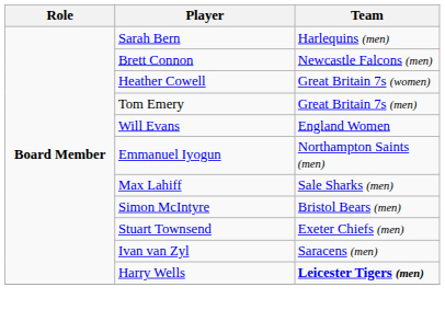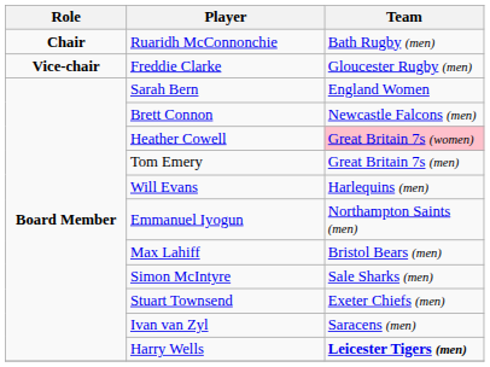 <table class="wikitable">
 <tr>
 <th width=120>Role</th>
 <th width=200>Player</th>
 <th width=160>Team</th>
 </tr>
 <tr>
+<td align=center><strong>Chair</strong></td>
+<td> <a href='#'>Ruaridh McConnonchie</a></td>
+<td><a href='#'>Bath Rugby</a> <small><em>(men)</em></small></td>
+</tr>
+<tr>
+<td align=center><strong>Vice-chair</strong></td>
+<td> <a href='#'>Freddie Clarke</a></td>
+<td><a href='#'>Gloucester Rugby</a> <small><em>(men)</em></small></td>
+</tr>
+<tr>
 <td align=center rowspan=11><strong>Board Member</strong></td>
 <td> <a href='#'>Sarah Bern</a></td>
-<td><a href='#'>Harlequins</a> <small><em>(men)</em></small></td>
+<td><a href='#'>England Women</a></td>
 </tr>
 <tr>
 <td> <a href='#'>Brett Connon</a></td>
 <td><a href='#'>Newcastle Falcons</a> <small><em>(men)</em></small></td>
 </tr>
 <tr>
 <td> <a href='#'>Heather Cowell</a></td>
-<td><a href='#'>Great Britain 7s</a> <small><em>(women)</em></small></td>
+<td style="background: pink;"><a href='#'>Great Britain 7s</a> <small><em>(women)</em></small></td>
 </tr>
 <tr>
 <td> Tom Emery</td>
 <td><a href='#'>Great Britain 7s</a> <small><em>(men)</em></small></td>
 </tr>
 <tr>
 <td> <a href='#'>Will Evans</a></td>
-<td><a href='#'>England Women</a></td>
+<td><a href='#'>Harlequins</a> <small><em>(men)</em></small></td>
 </tr>
 <tr>
 <td> <a href='#'>Emmanuel Iyogun</a></td>
 <td><a href='#'>Northampton Saints</a> <small><em>(men)</em></small></td>
 </tr>
 <tr>
 <td> <a href='#'>Max Lahiff</a></td>
-<td><a href='#'>Sale Sharks</a> <small><em>(men)</em></small></td>
+<td><a href='#'>Bristol Bears</a> <small><em>(men)</em></small></td>
 </tr>
 <tr>
 <td> <a href='#'>Simon McIntyre</a></td>
-<td><a href='#'>Bristol Bears</a> <small><em>(men)</em></small></td>
+<td><a href='#'>Sale Sharks</a> <small><em>(men)</em></small></td>
 </tr>
 <tr>
 <td> <a href='#'>Stuart Townsend</a></td>
 <td><a href='#'>Exeter Chiefs</a> <small><em>(men)</em></small></td>
 </tr>
 <tr>
 <td> <a href='#'>Ivan van Zyl</a></td>
 <td><a href='#'>Saracens</a> <small><em>(men)</em></small></td>
 </tr>
 <tr>
 <td> <a href='#'>Harry Wells</a></td>
 <td><strong><a href='#'>Leicester Tigers</a> <small><em>(men)</em></small></strong></td>
 </tr>
 <tr>
 </tr>
 </table>
